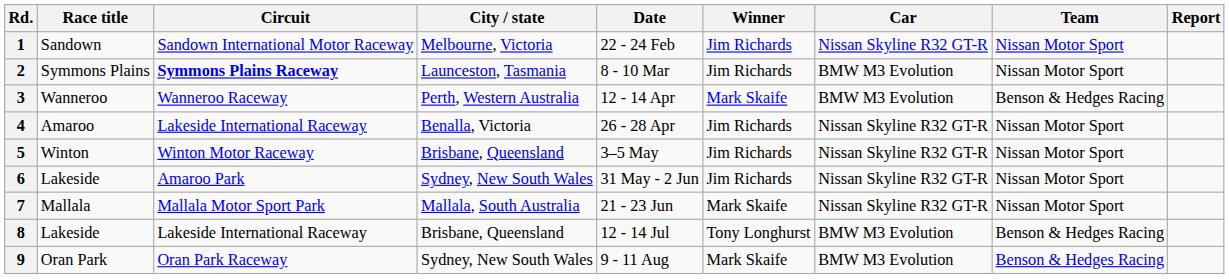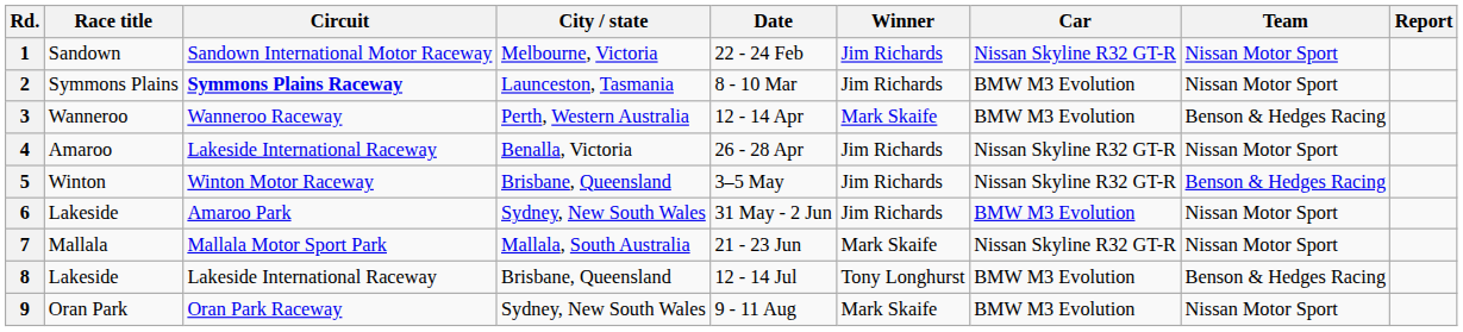 <table class="wikitable" style="font-size: 90%">
 <tr>
 <th>Rd.</th>
 <th>Race title</th>
 <th>Circuit</th>
 <th>City / state</th>
 <th>Date</th>
 <th>Winner</th>
 <th>Car</th>
 <th>Team</th>
 <th>Report</th>
 </tr>
 <tr>
 <th>1</th>
 <td> Sandown</td>
 <td><a href='#'>Sandown International Motor Raceway</a></td>
 <td><a href='#'>Melbourne</a>, <a href='#'>Victoria</a></td>
 <td>22 - 24 Feb</td>
 <td> <a href='#'>Jim Richards</a></td>
 <td><a href='#'>Nissan Skyline R32 GT-R</a></td>
 <td><a href='#'>Nissan Motor Sport</a></td>
 <td></td>
 </tr>
 <tr>
 <th>2</th>
 <td> Symmons Plains</td>
 <td><strong><a href='#'>Symmons Plains Raceway</a></strong></td>
 <td><a href='#'>Launceston</a>, <a href='#'>Tasmania</a></td>
 <td>8 - 10 Mar</td>
 <td> Jim Richards</td>
 <td>BMW M3 Evolution</td>
 <td>Nissan Motor Sport</td>
 <td></td>
 </tr>
 <tr>
 <th>3</th>
 <td> Wanneroo</td>
 <td><a href='#'>Wanneroo Raceway</a></td>
 <td><a href='#'>Perth</a>, <a href='#'>Western Australia</a></td>
 <td>12 - 14 Apr</td>
 <td> <a href='#'>Mark Skaife</a></td>
 <td>BMW M3 Evolution</td>
 <td>Benson & Hedges Racing</td>
 <td></td>
 </tr>
 <tr>
 <th>4</th>
 <td> Amaroo</td>
 <td><a href='#'>Lakeside International Raceway</a></td>
 <td><a href='#'>Benalla</a>, Victoria</td>
 <td>26 - 28 Apr</td>
 <td> Jim Richards</td>
 <td>Nissan Skyline R32 GT-R</td>
 <td>Nissan Motor Sport</td>
 <td></td>
 </tr>
 <tr>
 <th>5</th>
 <td> Winton</td>
 <td><a href='#'>Winton Motor Raceway</a></td>
 <td><a href='#'>Brisbane</a>, <a href='#'>Queensland</a></td>
 <td>3–5 May</td>
 <td> Jim Richards</td>
 <td>Nissan Skyline R32 GT-R</td>
-<td>Nissan Motor Sport</td>
+<td><a href='#'>Benson & Hedges Racing</a></td>
 <td></td>
 </tr>
 <tr>
 <th>6</th>
 <td> Lakeside</td>
 <td><a href='#'>Amaroo Park</a></td>
 <td><a href='#'>Sydney</a>, <a href='#'>New South Wales</a></td>
 <td>31 May - 2 Jun</td>
 <td> Jim Richards</td>
-<td>Nissan Skyline R32 GT-R</td>
+<td><a href='#'>BMW M3 Evolution</a></td>
 <td>Nissan Motor Sport</td>
 <td></td>
 </tr>
 <tr>
 <th>7</th>
 <td> Mallala</td>
 <td><a href='#'>Mallala Motor Sport Park</a></td>
 <td><a href='#'>Mallala</a>, <a href='#'>South Australia</a></td>
 <td>21 - 23 Jun</td>
 <td> Mark Skaife</td>
 <td>Nissan Skyline R32 GT-R</td>
 <td>Nissan Motor Sport</td>
 <td></td>
 </tr>
 <tr>
 <th>8</th>
 <td> Lakeside</td>
 <td>Lakeside International Raceway</td>
 <td>Brisbane, Queensland</td>
 <td>12 - 14 Jul</td>
 <td> Tony Longhurst</td>
 <td>BMW M3 Evolution</td>
 <td>Benson & Hedges Racing</td>
 <td></td>
 </tr>
 <tr>
 <th>9</th>
 <td> Oran Park</td>
 <td><a href='#'>Oran Park Raceway</a></td>
 <td>Sydney, New South Wales</td>
 <td>9 - 11 Aug</td>
 <td> Mark Skaife</td>
 <td>BMW M3 Evolution</td>
-<td><a href='#'>Benson & Hedges Racing</a></td>
+<td>Nissan Motor Sport</td>
 <td></td>
 </tr>
 </table>
